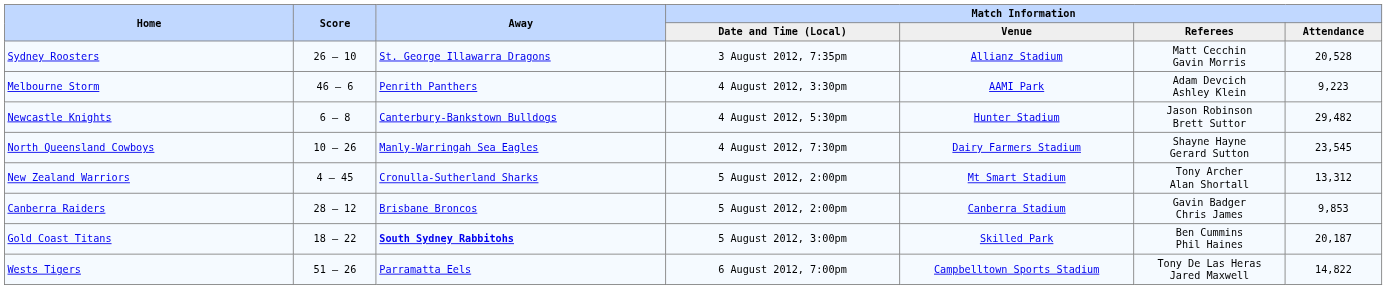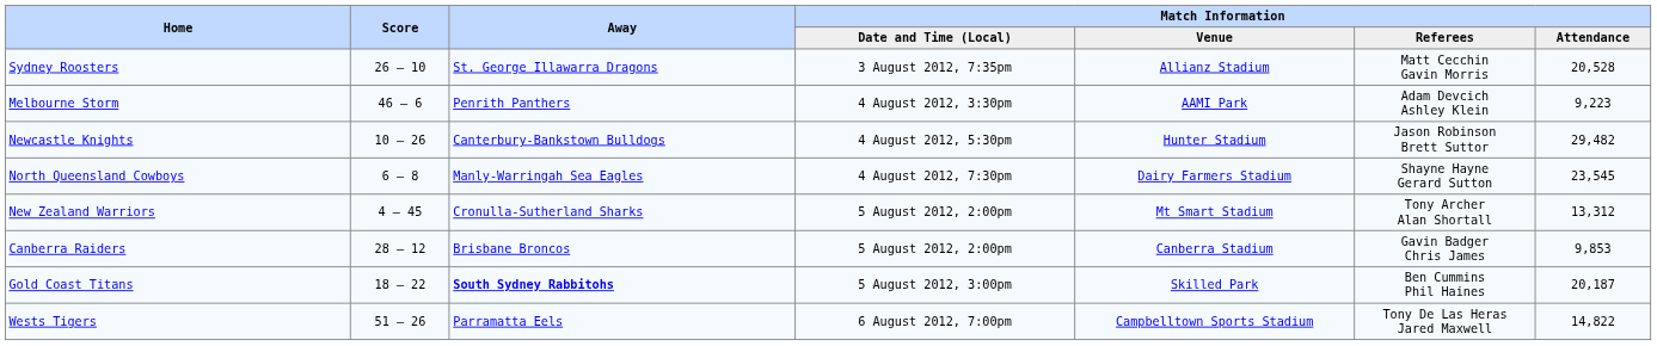 <table border="1" cellpadding="3" cellspacing="0" style="border-collapse:collapse; font-size:90%; width:100%;">
 <tr style="background:#c1d8ff;">
 <th rowspan="2" style="width:21%;">Home</th>
 <th rowspan="2" style="width:6%;">Score</th>
 <th rowspan="2" style="width:21%;">Away</th>
 <th colspan=6>Match Information</th>
 </tr>
 <tr style="background:#efefef;">
 <th width=17%>Date and Time (Local)</th>
 <th width=17%>Venue</th>
 <th width=11%>Referees</th>
 <th width=7%>Attendance</th>
 </tr>
 <tr style="text-align:center; background:#f5faff;">
 <td align=left> <a href='#'>Sydney Roosters</a></td>
 <td>26 – 10</td>
 <td align=left> <a href='#'>St. George Illawarra Dragons</a></td>
 <td>3 August 2012, 7:35pm</td>
 <td><a href='#'>Allianz Stadium</a></td>
 <td>Matt Cecchin <br> Gavin Morris</td>
 <td>20,528</td>
 </tr>
 <tr style="text-align:center; background:#f5faff;">
 <td align=left> <a href='#'>Melbourne Storm</a></td>
 <td>46 – 6</td>
 <td align=left> <a href='#'>Penrith Panthers</a></td>
 <td>4 August 2012, 3:30pm</td>
 <td><a href='#'>AAMI Park</a></td>
 <td>Adam Devcich <br> Ashley Klein</td>
 <td>9,223</td>
 </tr>
 <tr style="text-align:center; background:#f5faff;">
 <td align=left> <a href='#'>Newcastle Knights</a></td>
-<td>6 – 8</td>
+<td>10 – 26</td>
 <td align=left> <a href='#'>Canterbury-Bankstown Bulldogs</a></td>
 <td>4 August 2012, 5:30pm</td>
 <td><a href='#'>Hunter Stadium</a></td>
 <td>Jason Robinson <br> Brett Suttor</td>
 <td>29,482</td>
 </tr>
 <tr style="text-align:center; background:#f5faff;">
 <td align=left> <a href='#'>North Queensland Cowboys</a></td>
-<td>10 – 26</td>
+<td>6 – 8</td>
 <td align=left> <a href='#'>Manly-Warringah Sea Eagles</a></td>
 <td>4 August 2012, 7:30pm</td>
 <td><a href='#'>Dairy Farmers Stadium</a></td>
 <td>Shayne Hayne <br> Gerard Sutton</td>
 <td>23,545</td>
 </tr>
 <tr style="text-align:center; background:#f5faff;">
 <td align=left> <a href='#'>New Zealand Warriors</a></td>
 <td>4 – 45</td>
 <td align=left> <a href='#'>Cronulla-Sutherland Sharks</a></td>
 <td>5 August 2012, 2:00pm</td>
 <td><a href='#'>Mt Smart Stadium</a></td>
 <td>Tony Archer <br> Alan Shortall</td>
 <td>13,312</td>
 </tr>
 <tr style="text-align:center; background:#f5faff;">
 <td align=left> <a href='#'>Canberra Raiders</a></td>
 <td>28 – 12</td>
 <td align=left> <a href='#'>Brisbane Broncos</a></td>
 <td>5 August 2012, 2:00pm</td>
 <td><a href='#'>Canberra Stadium</a></td>
 <td>Gavin Badger <br> Chris James</td>
 <td>9,853</td>
 </tr>
 <tr style="text-align:center; background:#f5faff;">
 <td align=left> <a href='#'>Gold Coast Titans</a></td>
 <td>18 – 22</td>
 <td align=left><strong> <a href='#'>South Sydney Rabbitohs</a></strong></td>
 <td>5 August 2012, 3:00pm</td>
 <td><a href='#'>Skilled Park</a></td>
 <td>Ben Cummins <br> Phil Haines</td>
 <td>20,187</td>
 </tr>
 <tr style="text-align:center; background:#f5faff;">
 <td align=left> <a href='#'>Wests Tigers</a></td>
 <td>51 – 26</td>
 <td align=left> <a href='#'>Parramatta Eels</a></td>
 <td>6 August 2012, 7:00pm</td>
 <td><a href='#'>Campbelltown Sports Stadium</a></td>
 <td>Tony De Las Heras <br> Jared Maxwell</td>
 <td>14,822</td>
 </tr>
 </table>
